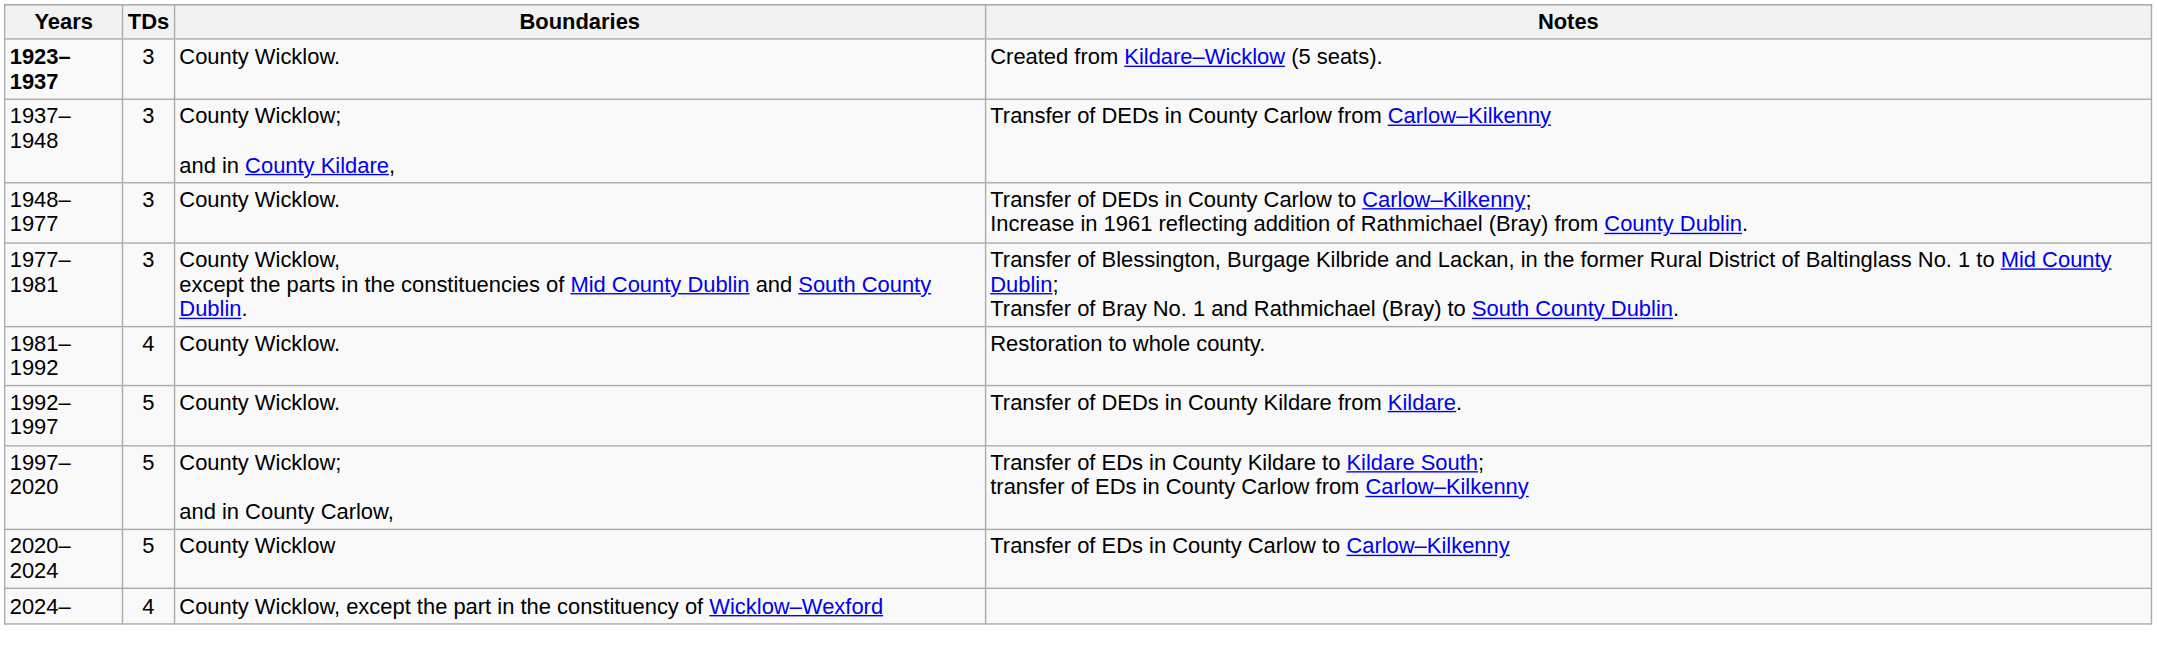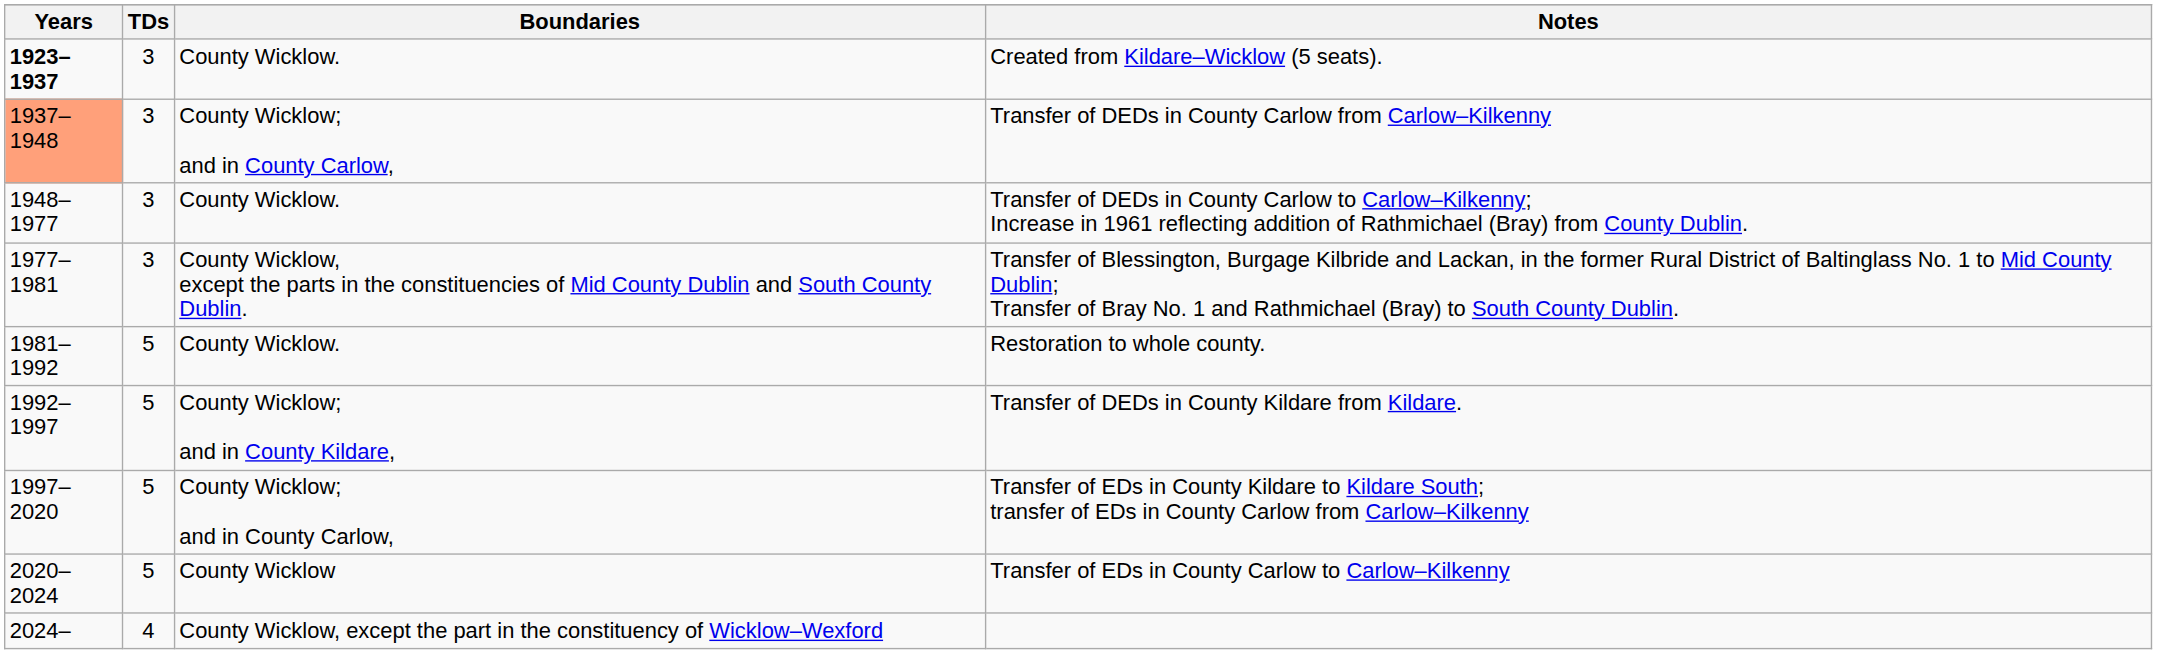 <table class="wikitable">
 <tr style="background:green">
 </tr>
 <tr>
 <th>Years</th>
 <th>TDs</th>
 <th>Boundaries</th>
 <th>Notes</th>
 </tr>
 <tr style="vertical-align:top">
 <td><strong>1923–1937</strong></td>
 <td style="text-align:center">3</td>
 <td>County Wicklow.</td>
 <td>Created from <a href='#'>Kildare–Wicklow</a> (5 seats).</td>
 </tr>
 <tr style="vertical-align:top">
-<td>1937–1948</td>
+<td style="background: lightsalmon;">1937–1948</td>
 <td style="text-align:center">3</td>
-<td>County Wicklow;<br><br>and in <a href='#'>County Kildare</a>, </td>
+<td>County Wicklow;<br><br>and in <a href='#'>County Carlow</a>, </td>
 <td>Transfer of DEDs in County Carlow from <a href='#'>Carlow–Kilkenny</a></td>
 </tr>
 <tr style="vertical-align:top">
 <td>1948–1977</td>
 <td style="text-align:center">3</td>
 <td>County Wicklow.</td>
 <td>Transfer of DEDs in County Carlow to <a href='#'>Carlow–Kilkenny</a>;<br>Increase in 1961 reflecting addition of Rathmichael (Bray) from <a href='#'>County Dublin</a>.</td>
 </tr>
 <tr style="vertical-align:top">
 <td>1977–1981</td>
 <td style="text-align:center">3</td>
 <td>County Wicklow,<br>except the parts in the constituencies of <a href='#'>Mid County Dublin</a> and <a href='#'>South County Dublin</a>.</td>
 <td>Transfer of Blessington, Burgage Kilbride and Lackan, in the former Rural District of Baltinglass No. 1 to <a href='#'>Mid County Dublin</a>;<br>Transfer of Bray No. 1 and Rathmichael (Bray) to <a href='#'>South County Dublin</a>.</td>
 </tr>
 <tr style="vertical-align:top">
 <td>1981–1992</td>
-<td style="text-align:center">4</td>
+<td style="text-align:center">5</td>
 <td>County Wicklow.</td>
 <td>Restoration to whole county.</td>
 </tr>
 <tr style="vertical-align:top">
 <td>1992–1997</td>
 <td style="text-align:center">5</td>
-<td>County Wicklow.</td>
+<td>County Wicklow;<br><br>and in <a href='#'>County Kildare</a>, </td>
 <td>Transfer of DEDs in County Kildare from <a href='#'>Kildare</a>.</td>
 </tr>
 <tr style="vertical-align:top">
 <td>1997–2020</td>
 <td style="text-align:center">5</td>
 <td>County Wicklow;<br><br>and in County Carlow, </td>
 <td>Transfer of EDs in County Kildare to <a href='#'>Kildare South</a>;<br>transfer of EDs in County Carlow from <a href='#'>Carlow–Kilkenny</a></td>
 </tr>
 <tr style="vertical-align:top">
 <td><span>2020–2024</span></td>
 <td style="text-align:center">5</td>
 <td>County Wicklow</td>
 <td>Transfer of EDs in County Carlow to <a href='#'>Carlow–Kilkenny</a></td>
 </tr>
 <tr style="vertical-align:top">
 <td><span>2024–</span></td>
 <td style="text-align:center">4</td>
 <td>County Wicklow, except the part in the constituency of <a href='#'>Wicklow–Wexford</a></td>
 <td></td>
 </tr>
 </table>
